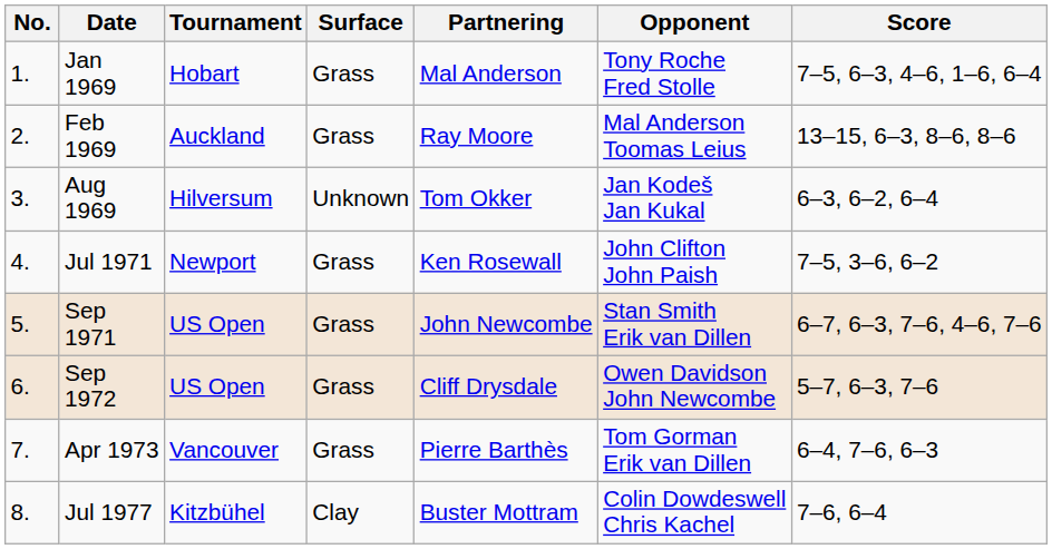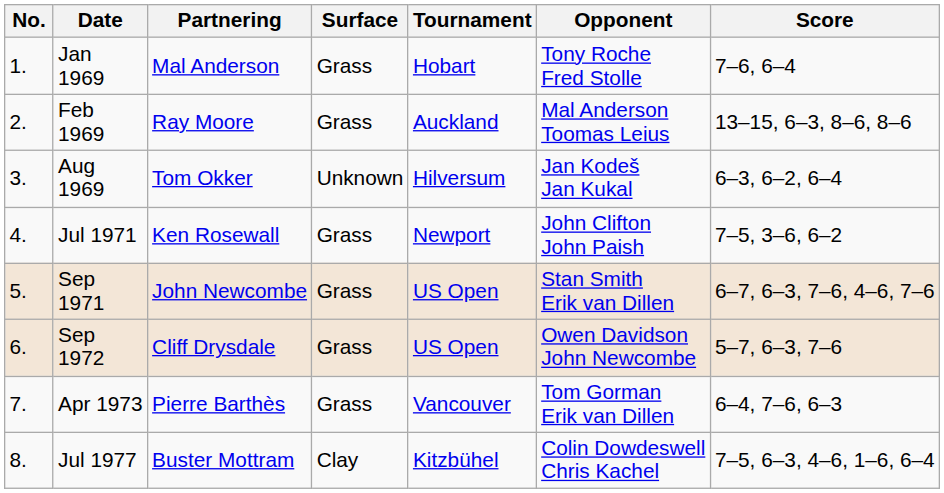 <table class="sortable wikitable">
 <tr>
 <th width=30>No.</th>
 <th width=65>Date</th>
+<th>Partnering</th>
+<th width=60>Surface</th>
 <th>Tournament</th>
-<th width=60>Surface</th>
-<th>Partnering</th>
 <th>Opponent</th>
 <th>Score</th>
 </tr>
 <tr>
 <td>1.</td>
 <td>Jan 1969</td>
+<td> <a href='#'>Mal Anderson</a></td>
+<td>Grass</td>
 <td><a href='#'>Hobart</a></td>
-<td>Grass</td>
-<td> <a href='#'>Mal Anderson</a></td>
 <td> <a href='#'>Tony Roche</a> <br>  <a href='#'>Fred Stolle</a></td>
-<td>7–5, 6–3, 4–6, 1–6, 6–4</td>
+<td>7–6, 6–4</td>
 </tr>
 <tr>
 <td>2.</td>
 <td>Feb 1969</td>
+<td> <a href='#'>Ray Moore</a></td>
+<td>Grass</td>
 <td><a href='#'>Auckland</a></td>
-<td>Grass</td>
-<td> <a href='#'>Ray Moore</a></td>
 <td> <a href='#'>Mal Anderson</a> <br>  <a href='#'>Toomas Leius</a></td>
 <td>13–15, 6–3, 8–6, 8–6</td>
 </tr>
 <tr>
 <td>3.</td>
 <td>Aug 1969</td>
+<td> <a href='#'>Tom Okker</a></td>
+<td>Unknown</td>
 <td><a href='#'>Hilversum</a></td>
-<td>Unknown</td>
-<td> <a href='#'>Tom Okker</a></td>
 <td> <a href='#'>Jan Kodeš</a> <br>  <a href='#'>Jan Kukal</a></td>
 <td>6–3, 6–2, 6–4</td>
 </tr>
 <tr>
 <td>4.</td>
 <td>Jul 1971</td>
+<td> <a href='#'>Ken Rosewall</a></td>
+<td>Grass</td>
 <td><a href='#'>Newport</a></td>
-<td>Grass</td>
-<td> <a href='#'>Ken Rosewall</a></td>
 <td> <a href='#'>John Clifton</a> <br>  <a href='#'>John Paish</a></td>
 <td>7–5, 3–6, 6–2</td>
 </tr>
 <tr style="background:#f3e6d7;">
 <td>5.</td>
 <td>Sep 1971</td>
+<td> <a href='#'>John Newcombe</a></td>
+<td>Grass</td>
 <td><a href='#'>US Open</a></td>
-<td>Grass</td>
-<td> <a href='#'>John Newcombe</a></td>
 <td> <a href='#'>Stan Smith</a> <br>  <a href='#'>Erik van Dillen</a></td>
 <td>6–7, 6–3, 7–6, 4–6, 7–6</td>
 </tr>
 <tr style="background:#f3e6d7;">
 <td>6.</td>
 <td>Sep 1972</td>
+<td> <a href='#'>Cliff Drysdale</a></td>
+<td>Grass</td>
 <td><a href='#'>US Open</a></td>
-<td>Grass</td>
-<td> <a href='#'>Cliff Drysdale</a></td>
 <td> <a href='#'>Owen Davidson</a> <br>  <a href='#'>John Newcombe</a></td>
 <td>5–7, 6–3, 7–6</td>
 </tr>
 <tr>
 <td>7.</td>
 <td>Apr 1973</td>
+<td> <a href='#'>Pierre Barthès</a></td>
+<td>Grass</td>
 <td><a href='#'>Vancouver</a></td>
-<td>Grass</td>
-<td> <a href='#'>Pierre Barthès</a></td>
 <td> <a href='#'>Tom Gorman</a> <br>  <a href='#'>Erik van Dillen</a></td>
 <td>6–4, 7–6, 6–3</td>
 </tr>
 <tr>
 <td>8.</td>
 <td>Jul 1977</td>
+<td> <a href='#'>Buster Mottram</a></td>
+<td>Clay</td>
 <td><a href='#'>Kitzbühel</a></td>
-<td>Clay</td>
-<td> <a href='#'>Buster Mottram</a></td>
 <td> <a href='#'>Colin Dowdeswell</a> <br>  <a href='#'>Chris Kachel</a></td>
-<td>7–6, 6–4</td>
+<td>7–5, 6–3, 4–6, 1–6, 6–4</td>
 </tr>
 </table>
